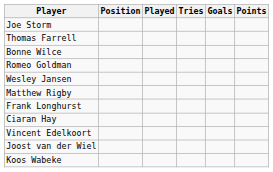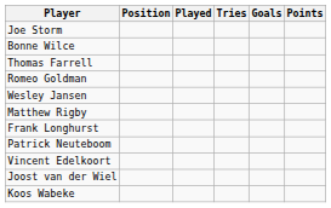 <table class="wikitable sortable">
 <tr>
 <th>Player</th>
 <th>Position</th>
 <th>Played</th>
 <th>Tries</th>
 <th>Goals</th>
 <th>Points</th>
 </tr>
 <tr>
 <td> Joe Storm</td>
 <td></td>
 <td></td>
 <td></td>
 <td></td>
 <td></td>
 </tr>
 <tr>
-<td> Thomas Farrell</td>
+<td> Bonne Wilce</td>
 <td></td>
 <td></td>
 <td></td>
 <td></td>
 <td></td>
 </tr>
 <tr>
-<td> Bonne Wilce</td>
+<td> Thomas Farrell</td>
 <td></td>
 <td></td>
 <td></td>
 <td></td>
 <td></td>
 </tr>
 <tr>
 <td> Romeo Goldman</td>
 <td></td>
 <td></td>
 <td></td>
 <td></td>
 <td></td>
 </tr>
 <tr>
 <td> Wesley Jansen</td>
 <td></td>
 <td></td>
 <td></td>
 <td></td>
 <td></td>
 </tr>
 <tr>
 <td> Matthew Rigby</td>
 <td></td>
 <td></td>
 <td></td>
 <td></td>
 <td></td>
 </tr>
 <tr>
 <td> Frank Longhurst</td>
 <td></td>
 <td></td>
 <td></td>
 <td></td>
 <td></td>
 </tr>
 <tr>
-<td> Ciaran Hay</td>
+<td> Patrick Neuteboom</td>
 <td></td>
 <td></td>
 <td></td>
 <td></td>
 <td></td>
 </tr>
 <tr>
 <td> Vincent Edelkoort</td>
 <td></td>
 <td></td>
 <td></td>
 <td></td>
 <td></td>
 </tr>
 <tr>
 <td> Joost van der Wiel</td>
 <td></td>
 <td></td>
 <td></td>
 <td></td>
 <td></td>
 </tr>
 <tr>
 <td> Koos Wabeke</td>
 <td></td>
 <td></td>
 <td></td>
 <td></td>
 <td></td>
 </tr>
 </table>
